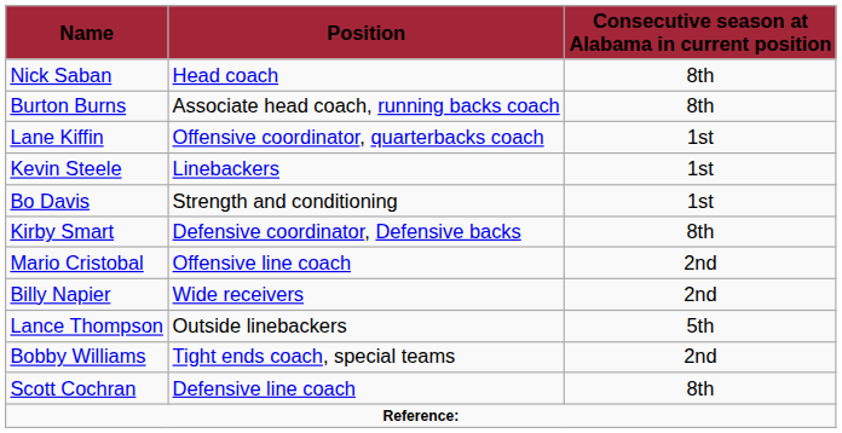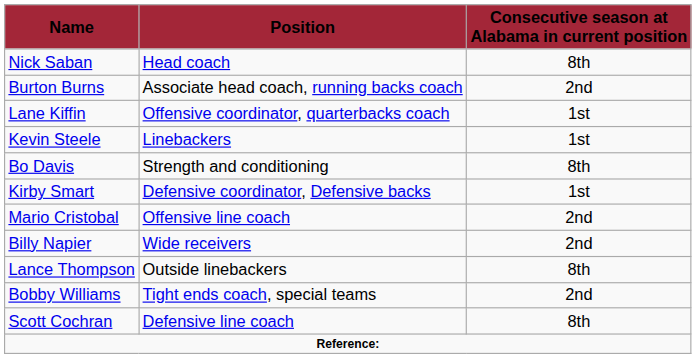 <table class="wikitable" style="font-size:90%;">
 <tr>
 <th style="background:#A32638;"><span>Name </span></th>
 <th style="background:#A32638;"><span>Position </span></th>
 <th style="background:#A32638;"><span>Consecutive season at<br>Alabama in current position</span></th>
 </tr>
 <tr>
 <td><a href='#'>Nick Saban</a></td>
 <td><a href='#'>Head coach</a></td>
 <td align=center>8th</td>
 </tr>
 <tr>
 <td><a href='#'>Burton Burns</a></td>
 <td>Associate head coach, <a href='#'>running backs coach</a></td>
-<td align=center>8th</td>
+<td align=center>2nd</td>
 </tr>
 <tr>
 <td><a href='#'>Lane Kiffin</a></td>
 <td><a href='#'>Offensive coordinator</a>, <a href='#'>quarterbacks coach</a></td>
 <td align=center>1st</td>
 </tr>
 <tr>
 <td><a href='#'>Kevin Steele</a></td>
 <td><a href='#'>Linebackers</a></td>
 <td align=center>1st</td>
 </tr>
 <tr>
 <td><a href='#'>Bo Davis</a></td>
 <td>Strength and conditioning</td>
-<td align=center>1st</td>
+<td align=center>8th</td>
 </tr>
 <tr>
 <td><a href='#'>Kirby Smart</a></td>
 <td><a href='#'>Defensive coordinator</a>, <a href='#'>Defensive backs</a></td>
-<td align=center>8th</td>
+<td align=center>1st</td>
 </tr>
 <tr>
 <td><a href='#'>Mario Cristobal</a></td>
 <td><a href='#'>Offensive line coach</a></td>
 <td align=center>2nd</td>
 </tr>
 <tr>
 <td><a href='#'>Billy Napier</a></td>
 <td><a href='#'>Wide receivers</a></td>
 <td align=center>2nd</td>
 </tr>
 <tr>
 <td><a href='#'>Lance Thompson</a></td>
 <td>Outside linebackers</td>
-<td align=center>5th</td>
+<td align=center>8th</td>
 </tr>
 <tr>
 <td><a href='#'>Bobby Williams</a></td>
 <td><a href='#'>Tight ends coach</a>, special teams</td>
 <td align=center>2nd</td>
 </tr>
 <tr>
 <td><a href='#'>Scott Cochran</a></td>
 <td><a href='#'>Defensive line coach</a></td>
 <td align=center>8th</td>
 </tr>
 <tr>
 <td colspan="4" style="font-size: 8pt" align="center"><strong>Reference:</strong></td>
 </tr>
 </table>
